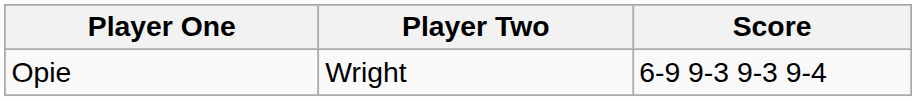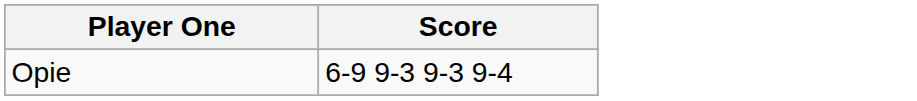 <table class="wikitable">
 <tr>
 <th width=170>Player One</th>
-<th width=170>Player Two</th>
 <th width=150>Score</th>
 </tr>
 <tr>
 <td> Opie</td>
-<td> Wright</td>
 <td>6-9 9-3 9-3 9-4</td>
 </tr>
 </table>
